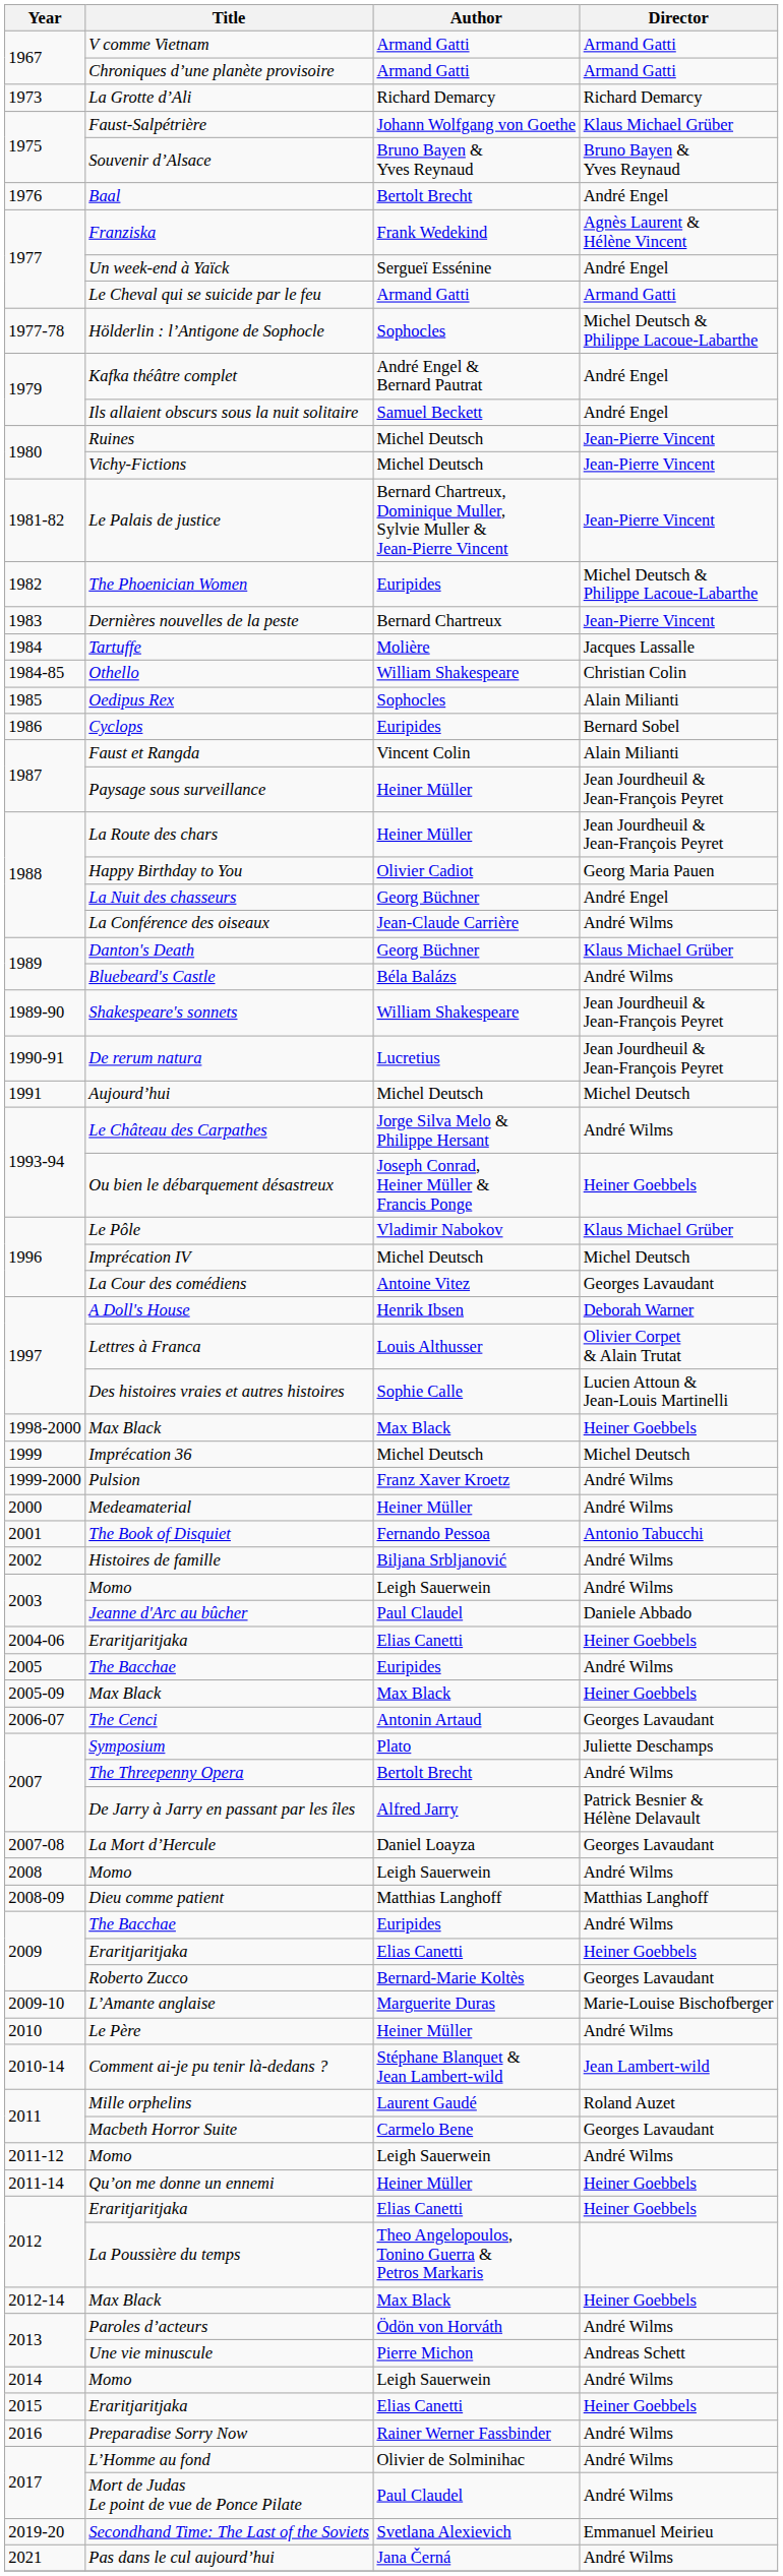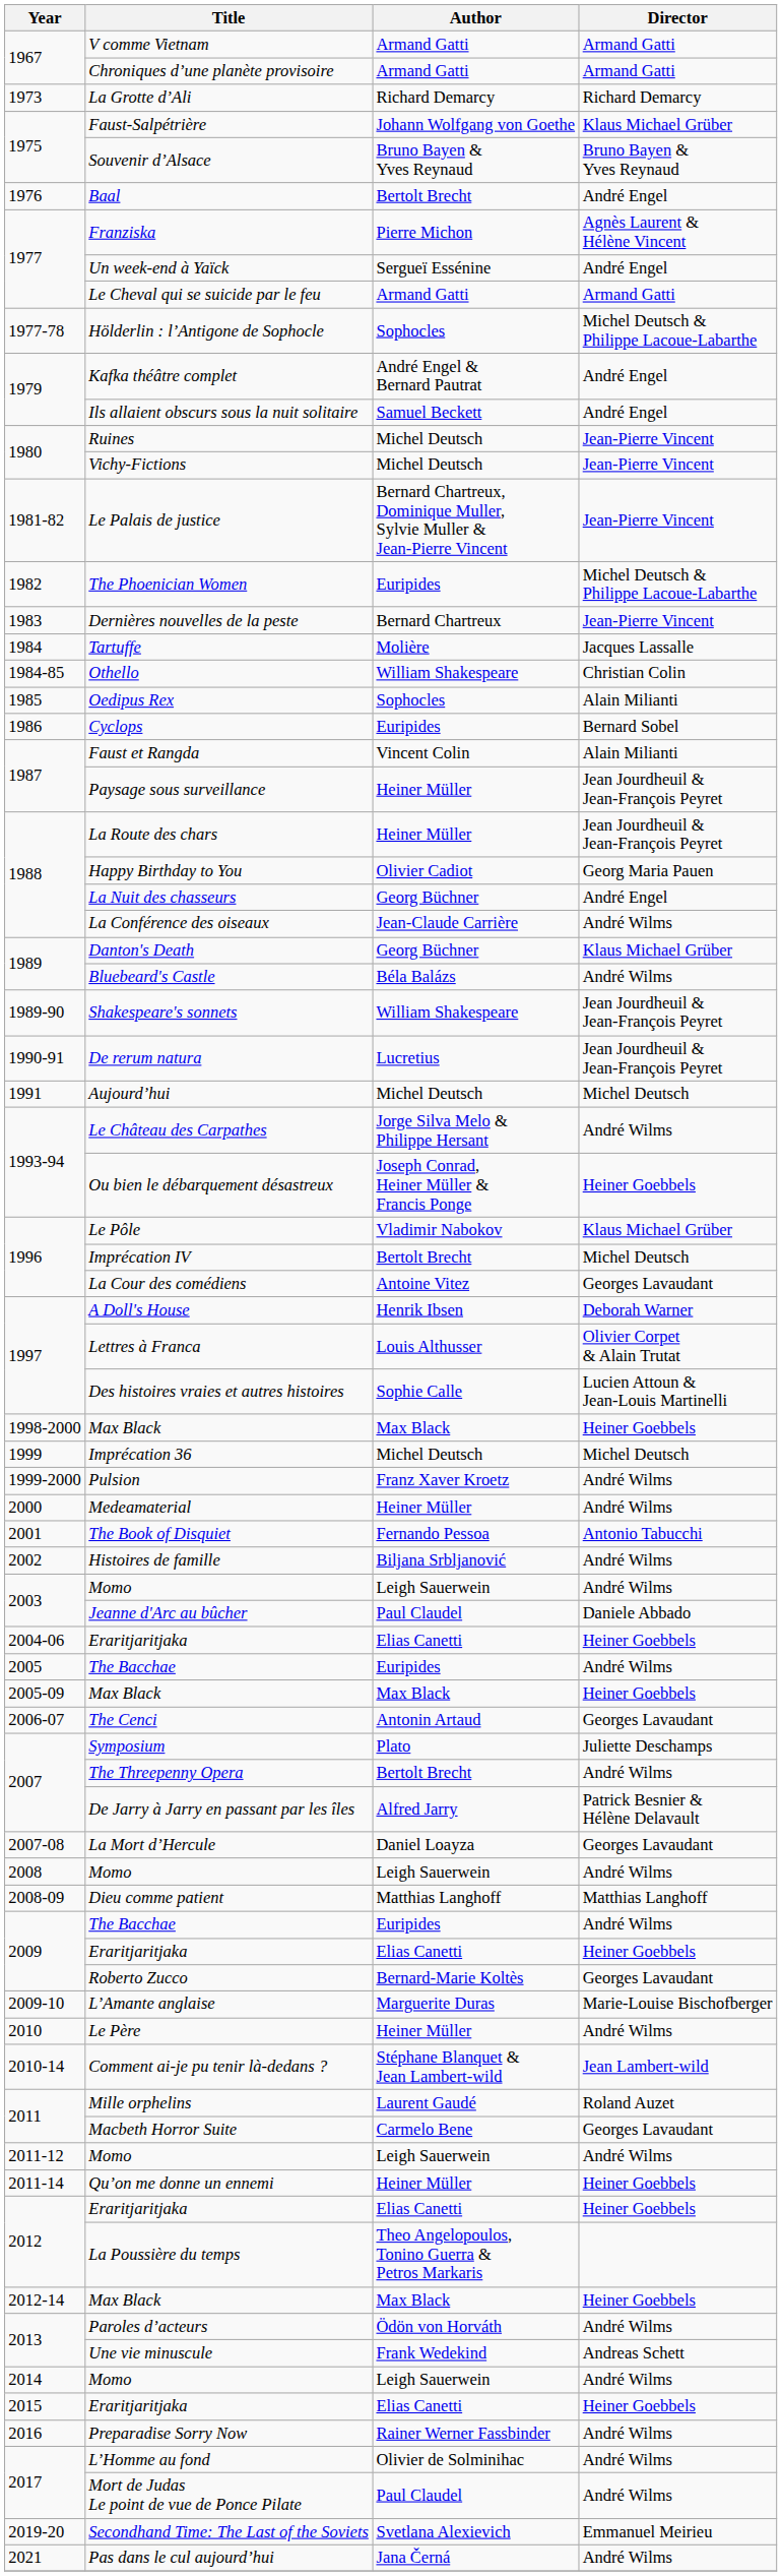 <table class="wikitable">
 <tr>
 <th>Year</th>
 <th>Title</th>
 <th>Author</th>
 <th>Director</th>
 </tr>
 <tr>
 <td rowspan=2>1967</td>
 <td><em>V comme Vietnam</em></td>
 <td><a href='#'>Armand Gatti</a></td>
 <td><a href='#'>Armand Gatti</a></td>
 </tr>
 <tr>
 <td><em>Chroniques d’une planète provisoire</em></td>
 <td><a href='#'>Armand Gatti</a></td>
 <td><a href='#'>Armand Gatti</a></td>
 </tr>
 <tr>
 <td>1973</td>
 <td><em>La Grotte d’Ali</em></td>
 <td>Richard Demarcy</td>
 <td>Richard Demarcy</td>
 </tr>
 <tr>
 <td rowspan=2>1975</td>
 <td><em>Faust-Salpétrière</em></td>
 <td><a href='#'>Johann Wolfgang von Goethe</a></td>
 <td><a href='#'>Klaus Michael Grüber</a></td>
 </tr>
 <tr>
 <td><em>Souvenir d’Alsace</em></td>
 <td><a href='#'>Bruno Bayen</a> & <br>Yves Reynaud</td>
 <td><a href='#'>Bruno Bayen</a> & <br>Yves Reynaud</td>
 </tr>
 <tr>
 <td>1976</td>
 <td><em><a href='#'>Baal</a></em></td>
 <td><a href='#'>Bertolt Brecht</a></td>
 <td>André Engel</td>
 </tr>
 <tr>
 <td rowspan=3>1977</td>
 <td><em><a href='#'>Franziska</a></em></td>
-<td><a href='#'>Frank Wedekind</a></td>
+<td><a href='#'>Pierre Michon</a></td>
 <td><a href='#'>Agnès Laurent</a> &<br> <a href='#'>Hélène Vincent</a></td>
 </tr>
 <tr>
 <td><em>Un week-end à Yaïck</em></td>
 <td>Sergueï Essénine</td>
 <td>André Engel</td>
 </tr>
 <tr>
 <td><em>Le Cheval qui se suicide par le feu</em></td>
 <td><a href='#'>Armand Gatti</a></td>
 <td><a href='#'>Armand Gatti</a></td>
 </tr>
 <tr>
 <td>1977-78</td>
 <td><em>Hölderlin : l’Antigone de Sophocle</em></td>
 <td><a href='#'>Sophocles</a></td>
 <td>Michel Deutsch & <br><a href='#'>Philippe Lacoue-Labarthe</a></td>
 </tr>
 <tr>
 <td rowspan=2>1979</td>
 <td><em>Kafka théâtre complet</em></td>
 <td>André Engel &<br> Bernard Pautrat</td>
 <td>André Engel</td>
 </tr>
 <tr>
 <td><em>Ils allaient obscurs sous la nuit solitaire</em></td>
 <td><a href='#'>Samuel Beckett</a></td>
 <td>André Engel</td>
 </tr>
 <tr>
 <td rowspan=2>1980</td>
 <td><em>Ruines</em></td>
 <td>Michel Deutsch</td>
 <td><a href='#'>Jean-Pierre Vincent</a></td>
 </tr>
 <tr>
 <td><em>Vichy-Fictions</em></td>
 <td>Michel Deutsch</td>
 <td><a href='#'>Jean-Pierre Vincent</a></td>
 </tr>
 <tr>
 <td>1981-82</td>
 <td><em>Le Palais de justice</em></td>
 <td>Bernard Chartreux,<br> <a href='#'>Dominique Muller</a>,<br> Sylvie Muller & <br><a href='#'>Jean-Pierre Vincent</a></td>
 <td><a href='#'>Jean-Pierre Vincent</a></td>
 </tr>
 <tr>
 <td>1982</td>
 <td><em><a href='#'>The Phoenician Women</a></em></td>
 <td><a href='#'>Euripides</a></td>
 <td>Michel Deutsch & <br><a href='#'>Philippe Lacoue-Labarthe</a></td>
 </tr>
 <tr>
 <td>1983</td>
 <td><em>Dernières nouvelles de la peste</em></td>
 <td>Bernard Chartreux</td>
 <td><a href='#'>Jean-Pierre Vincent</a></td>
 </tr>
 <tr>
 <td>1984</td>
 <td><em><a href='#'>Tartuffe</a></em></td>
 <td><a href='#'>Molière</a></td>
 <td>Jacques Lassalle</td>
 </tr>
 <tr>
 <td>1984-85</td>
 <td><em><a href='#'>Othello</a></em></td>
 <td><a href='#'>William Shakespeare</a></td>
 <td>Christian Colin</td>
 </tr>
 <tr>
 <td>1985</td>
 <td><em><a href='#'>Oedipus Rex</a></em></td>
 <td><a href='#'>Sophocles</a></td>
 <td>Alain Milianti</td>
 </tr>
 <tr>
 <td>1986</td>
 <td><em><a href='#'>Cyclops</a></em></td>
 <td><a href='#'>Euripides</a></td>
 <td>Bernard Sobel</td>
 </tr>
 <tr>
 <td rowspan=2>1987</td>
 <td><em>Faust et Rangda</em></td>
 <td>Vincent Colin</td>
 <td>Alain Milianti</td>
 </tr>
 <tr>
 <td><em>Paysage sous surveillance</em></td>
 <td><a href='#'>Heiner Müller</a></td>
 <td>Jean Jourdheuil & <br>Jean-François Peyret</td>
 </tr>
 <tr>
 <td rowspan=4>1988</td>
 <td><em>La Route des chars</em></td>
 <td><a href='#'>Heiner Müller</a></td>
 <td>Jean Jourdheuil & <br>Jean-François Peyret</td>
 </tr>
 <tr>
 <td><em>Happy Birthday to You</em></td>
 <td><a href='#'>Olivier Cadiot</a></td>
 <td>Georg Maria Pauen</td>
 </tr>
 <tr>
 <td><em><a href='#'>La Nuit des chasseurs</a></em></td>
 <td><a href='#'>Georg Büchner</a></td>
 <td>André Engel</td>
 </tr>
 <tr>
 <td><em>La Conférence des oiseaux</em></td>
 <td><a href='#'>Jean-Claude Carrière</a></td>
 <td>André Wilms</td>
 </tr>
 <tr>
 <td rowspan=2>1989</td>
 <td><em><a href='#'>Danton's Death</a></em></td>
 <td><a href='#'>Georg Büchner</a></td>
 <td><a href='#'>Klaus Michael Grüber</a></td>
 </tr>
 <tr>
 <td><em><a href='#'>Bluebeard's Castle</a></em></td>
 <td><a href='#'>Béla Balázs</a></td>
 <td>André Wilms</td>
 </tr>
 <tr>
 <td>1989-90</td>
 <td><em><a href='#'>Shakespeare's sonnets</a></em></td>
 <td><a href='#'>William Shakespeare</a></td>
 <td>Jean Jourdheuil & <br>Jean-François Peyret</td>
 </tr>
 <tr>
 <td>1990-91</td>
 <td><em><a href='#'>De rerum natura</a></em></td>
 <td><a href='#'>Lucretius</a></td>
 <td>Jean Jourdheuil & <br>Jean-François Peyret</td>
 </tr>
 <tr>
 <td>1991</td>
 <td><em>Aujourd’hui</em></td>
 <td>Michel Deutsch</td>
 <td>Michel Deutsch</td>
 </tr>
 <tr>
 <td rowspan=2>1993-94</td>
 <td><em><a href='#'>Le Château des Carpathes</a></em></td>
 <td><a href='#'>Jorge Silva Melo</a> & <br><a href='#'>Philippe Hersant</a></td>
 <td>André Wilms</td>
 </tr>
 <tr>
 <td><em>Ou bien le débarquement désastreux</em></td>
 <td><a href='#'>Joseph Conrad</a>, <br><a href='#'>Heiner Müller</a> & <br><a href='#'>Francis Ponge</a></td>
 <td><a href='#'>Heiner Goebbels</a></td>
 </tr>
 <tr>
 <td rowspan=3>1996</td>
 <td><em>Le Pôle</em></td>
 <td><a href='#'>Vladimir Nabokov</a></td>
 <td><a href='#'>Klaus Michael Grüber</a></td>
 </tr>
 <tr>
 <td><em>Imprécation IV</em></td>
-<td>Michel Deutsch</td>
+<td><a href='#'>Bertolt Brecht</a></td>
 <td>Michel Deutsch</td>
 </tr>
 <tr>
 <td><em>La Cour des comédiens</em></td>
 <td><a href='#'>Antoine Vitez</a></td>
 <td>Georges Lavaudant</td>
 </tr>
 <tr>
 <td rowspan=3>1997</td>
 <td><em><a href='#'>A Doll's House</a></em></td>
 <td><a href='#'>Henrik Ibsen</a></td>
 <td><a href='#'>Deborah Warner</a></td>
 </tr>
 <tr>
 <td><em>Lettres à Franca</em></td>
 <td><a href='#'>Louis Althusser</a></td>
 <td><a href='#'>Olivier Corpet</a><br> & Alain Trutat</td>
 </tr>
 <tr>
 <td><em>Des histoires vraies et autres histoires</em></td>
 <td><a href='#'>Sophie Calle</a></td>
 <td>Lucien Attoun &<br> Jean-Louis Martinelli</td>
 </tr>
 <tr>
 <td>1998-2000</td>
 <td><em>Max Black</em></td>
 <td><a href='#'>Max Black</a></td>
 <td><a href='#'>Heiner Goebbels</a></td>
 </tr>
 <tr>
 <td>1999</td>
 <td><em>Imprécation 36</em></td>
 <td>Michel Deutsch</td>
 <td>Michel Deutsch</td>
 </tr>
 <tr>
 <td>1999-2000</td>
 <td><em>Pulsion</em></td>
 <td><a href='#'>Franz Xaver Kroetz</a></td>
 <td>André Wilms</td>
 </tr>
 <tr>
 <td>2000</td>
 <td><em>Medeamaterial</em></td>
 <td><a href='#'>Heiner Müller</a></td>
 <td>André Wilms</td>
 </tr>
 <tr>
 <td>2001</td>
 <td><em><a href='#'>The Book of Disquiet</a></em></td>
 <td><a href='#'>Fernando Pessoa</a></td>
 <td><a href='#'>Antonio Tabucchi</a></td>
 </tr>
 <tr>
 <td>2002</td>
 <td><em>Histoires de famille</em></td>
 <td><a href='#'>Biljana Srbljanović</a></td>
 <td>André Wilms</td>
 </tr>
 <tr>
 <td rowspan=2>2003</td>
 <td><em>Momo</em></td>
 <td>Leigh Sauerwein</td>
 <td>André Wilms</td>
 </tr>
 <tr>
 <td><em><a href='#'>Jeanne d'Arc au bûcher</a></em></td>
 <td><a href='#'>Paul Claudel</a></td>
 <td>Daniele Abbado</td>
 </tr>
 <tr>
 <td>2004-06</td>
 <td><em>Eraritjaritjaka</em></td>
 <td><a href='#'>Elias Canetti</a></td>
 <td><a href='#'>Heiner Goebbels</a></td>
 </tr>
 <tr>
 <td>2005</td>
 <td><em><a href='#'>The Bacchae</a></em></td>
 <td><a href='#'>Euripides</a></td>
 <td>André Wilms</td>
 </tr>
 <tr>
 <td>2005-09</td>
 <td><em>Max Black</em></td>
 <td><a href='#'>Max Black</a></td>
 <td><a href='#'>Heiner Goebbels</a></td>
 </tr>
 <tr>
 <td>2006-07</td>
 <td><em><a href='#'>The Cenci</a></em></td>
 <td><a href='#'>Antonin Artaud</a></td>
 <td>Georges Lavaudant</td>
 </tr>
 <tr>
 <td rowspan=3>2007</td>
 <td><em><a href='#'>Symposium</a></em></td>
 <td><a href='#'>Plato</a></td>
 <td>Juliette Deschamps</td>
 </tr>
 <tr>
 <td><em><a href='#'>The Threepenny Opera</a></em></td>
 <td><a href='#'>Bertolt Brecht</a></td>
 <td>André Wilms</td>
 </tr>
 <tr>
 <td><em>De Jarry à Jarry en passant par les îles</em></td>
 <td><a href='#'>Alfred Jarry</a></td>
 <td>Patrick Besnier &<br> Hélène Delavault</td>
 </tr>
 <tr>
 <td>2007-08</td>
 <td><em>La Mort d’Hercule</em></td>
 <td>Daniel Loayza</td>
 <td>Georges Lavaudant</td>
 </tr>
 <tr>
 <td>2008</td>
 <td><em>Momo</em></td>
 <td>Leigh Sauerwein</td>
 <td>André Wilms</td>
 </tr>
 <tr>
 <td>2008-09</td>
 <td><em>Dieu comme patient</em></td>
 <td>Matthias Langhoff</td>
 <td>Matthias Langhoff</td>
 </tr>
 <tr>
 <td rowspan=3>2009</td>
 <td><em><a href='#'>The Bacchae</a></em></td>
 <td><a href='#'>Euripides</a></td>
 <td>André Wilms</td>
 </tr>
 <tr>
 <td><em>Eraritjaritjaka</em></td>
 <td><a href='#'>Elias Canetti</a></td>
 <td><a href='#'>Heiner Goebbels</a></td>
 </tr>
 <tr>
 <td><em>Roberto Zucco</em></td>
 <td><a href='#'>Bernard-Marie Koltès</a></td>
 <td>Georges Lavaudant</td>
 </tr>
 <tr>
 <td>2009-10</td>
 <td><em>L’Amante anglaise</em></td>
 <td><a href='#'>Marguerite Duras</a></td>
 <td>Marie-Louise Bischofberger</td>
 </tr>
 <tr>
 <td>2010</td>
 <td><em>Le Père</em></td>
 <td><a href='#'>Heiner Müller</a></td>
 <td>André Wilms</td>
 </tr>
 <tr>
 <td>2010-14</td>
 <td><em>Comment ai-je pu tenir là-dedans ?</em></td>
 <td><a href='#'>Stéphane Blanquet</a> &<br> <a href='#'>Jean Lambert-wild</a></td>
 <td><a href='#'>Jean Lambert-wild</a></td>
 </tr>
 <tr>
 <td rowspan=2>2011</td>
 <td><em>Mille orphelins</em></td>
 <td><a href='#'>Laurent Gaudé</a></td>
 <td>Roland Auzet</td>
 </tr>
 <tr>
 <td><em>Macbeth Horror Suite</em></td>
 <td><a href='#'>Carmelo Bene</a></td>
 <td>Georges Lavaudant</td>
 </tr>
 <tr>
 <td>2011-12</td>
 <td><em>Momo</em></td>
 <td>Leigh Sauerwein</td>
 <td>André Wilms</td>
 </tr>
 <tr>
 <td>2011-14</td>
 <td><em>Qu’on me donne un ennemi</em></td>
 <td><a href='#'>Heiner Müller</a></td>
 <td><a href='#'>Heiner Goebbels</a></td>
 </tr>
 <tr>
 <td rowspan=2>2012</td>
 <td><em>Eraritjaritjaka</em></td>
 <td><a href='#'>Elias Canetti</a></td>
 <td><a href='#'>Heiner Goebbels</a></td>
 </tr>
 <tr>
 <td><em>La Poussière du temps</em></td>
 <td><a href='#'>Theo Angelopoulos</a>, <br><a href='#'>Tonino Guerra</a> & <br><a href='#'>Petros Markaris</a></td>
 <td></td>
 </tr>
 <tr>
 <td>2012-14</td>
 <td><em>Max Black</em></td>
 <td><a href='#'>Max Black</a></td>
 <td><a href='#'>Heiner Goebbels</a></td>
 </tr>
 <tr>
 <td rowspan=2>2013</td>
 <td><em>Paroles d’acteurs</em></td>
 <td><a href='#'>Ödön von Horváth</a></td>
 <td>André Wilms</td>
 </tr>
 <tr>
 <td><em>Une vie minuscule</em></td>
-<td><a href='#'>Pierre Michon</a></td>
+<td><a href='#'>Frank Wedekind</a></td>
 <td>Andreas Schett</td>
 </tr>
 <tr>
 <td>2014</td>
 <td><em>Momo</em></td>
 <td>Leigh Sauerwein</td>
 <td>André Wilms</td>
 </tr>
 <tr>
 <td>2015</td>
 <td><em>Eraritjaritjaka</em></td>
 <td><a href='#'>Elias Canetti</a></td>
 <td><a href='#'>Heiner Goebbels</a></td>
 </tr>
 <tr>
 <td>2016</td>
 <td><em>Preparadise Sorry Now</em></td>
 <td><a href='#'>Rainer Werner Fassbinder</a></td>
 <td>André Wilms</td>
 </tr>
 <tr>
 <td rowspan=2>2017</td>
 <td><em>L’Homme au fond</em></td>
 <td>Olivier de Solminihac</td>
 <td>André Wilms</td>
 </tr>
 <tr>
 <td><em>Mort de Judas</em><br><em>Le point de vue de Ponce Pilate</em></td>
 <td><a href='#'>Paul Claudel</a></td>
 <td>André Wilms</td>
 </tr>
 <tr>
 <td>2019-20</td>
 <td><em><a href='#'>Secondhand Time: The Last of the Soviets</a></em></td>
 <td><a href='#'>Svetlana Alexievich</a></td>
 <td>Emmanuel Meirieu</td>
 </tr>
 <tr>
 <td>2021</td>
 <td><em>Pas dans le cul aujourd’hui</em></td>
 <td><a href='#'>Jana Černá</a></td>
 <td>André Wilms</td>
 </tr>
 <tr>
 </tr>
 </table>
